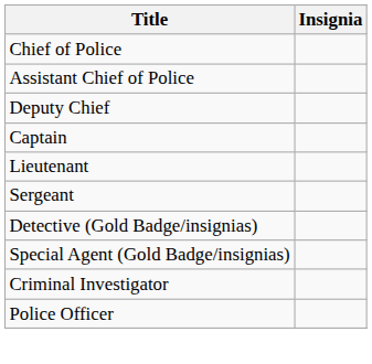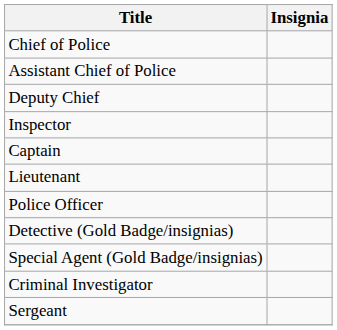 <table class="wikitable">
 <tr>
 <th>Title</th>
 <th>Insignia</th>
 </tr>
 <tr>
 <td>Chief of Police</td>
 <td></td>
 </tr>
 <tr>
 <td>Assistant Chief of Police</td>
 <td></td>
 </tr>
 <tr>
 <td>Deputy Chief</td>
 <td></td>
 </tr>
 <tr>
+<td>Inspector</td>
+<td></td>
+</tr>
+<tr>
 <td>Captain</td>
 <td></td>
 </tr>
 <tr>
 <td>Lieutenant</td>
 <td></td>
 </tr>
 <tr>
-<td>Sergeant</td>
+<td>Police Officer</td>
 <td></td>
 </tr>
 <tr>
 <td>Detective (Gold Badge/insignias)</td>
 <td></td>
 </tr>
 <tr>
 <td>Special Agent (Gold Badge/insignias)</td>
 <td></td>
 </tr>
 <tr>
 <td>Criminal Investigator</td>
 <td></td>
 </tr>
 <tr>
-<td>Police Officer</td>
+<td>Sergeant</td>
 <td></td>
 </tr>
 <tr>
 </tr>
 </table>
